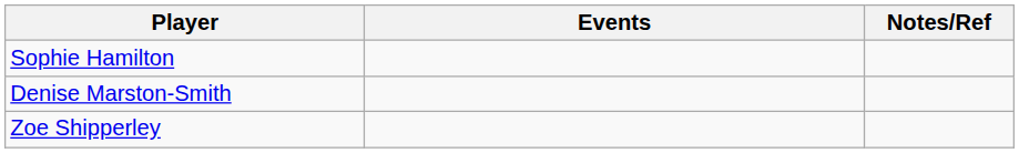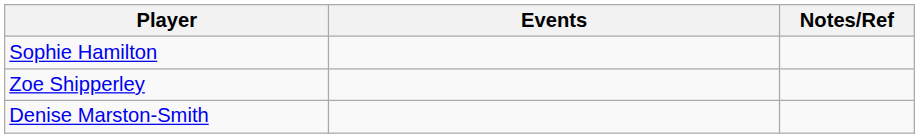 <table class="wikitable">
 <tr>
 <th width=250>Player</th>
 <th width=350>Events</th>
 <th width=100>Notes/Ref</th>
 </tr>
 <tr>
 <td> <a href='#'>Sophie Hamilton</a></td>
 <td></td>
 <td></td>
 </tr>
 <tr>
+<td> <a href='#'>Zoe Shipperley</a></td>
+<td></td>
+<td></td>
+</tr>
+<tr>
 <td> <a href='#'>Denise Marston-Smith</a></td>
 <td></td>
 <td></td>
 </tr>
-<tr>
-<td> <a href='#'>Zoe Shipperley</a></td>
-<td></td>
-<td></td>
-</tr>
 </table>
